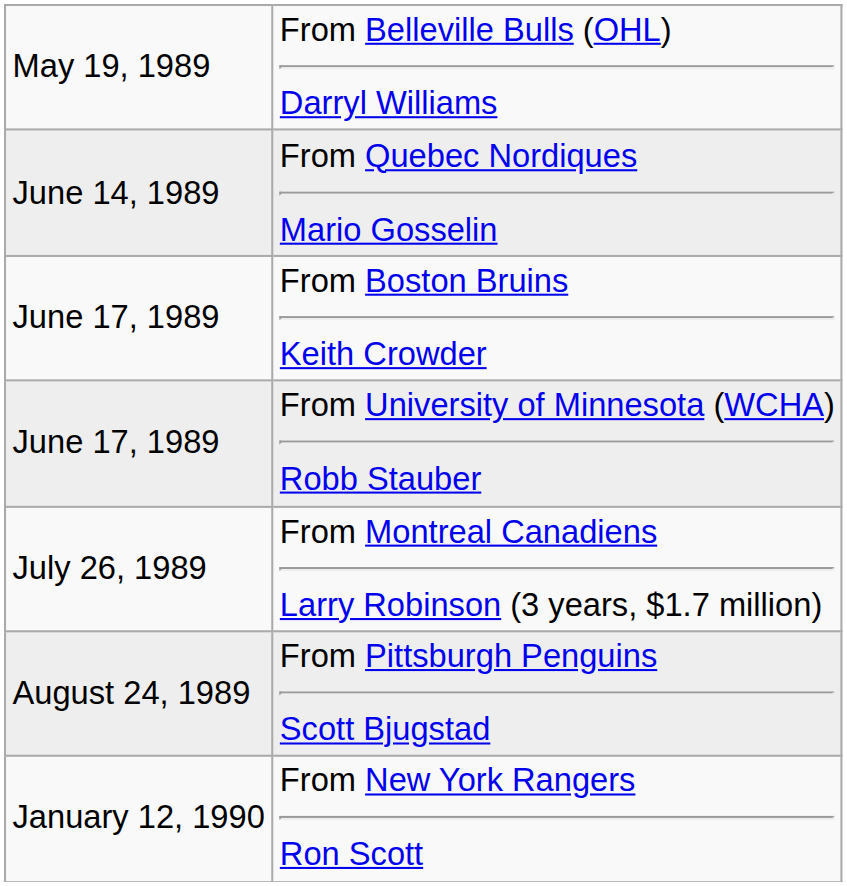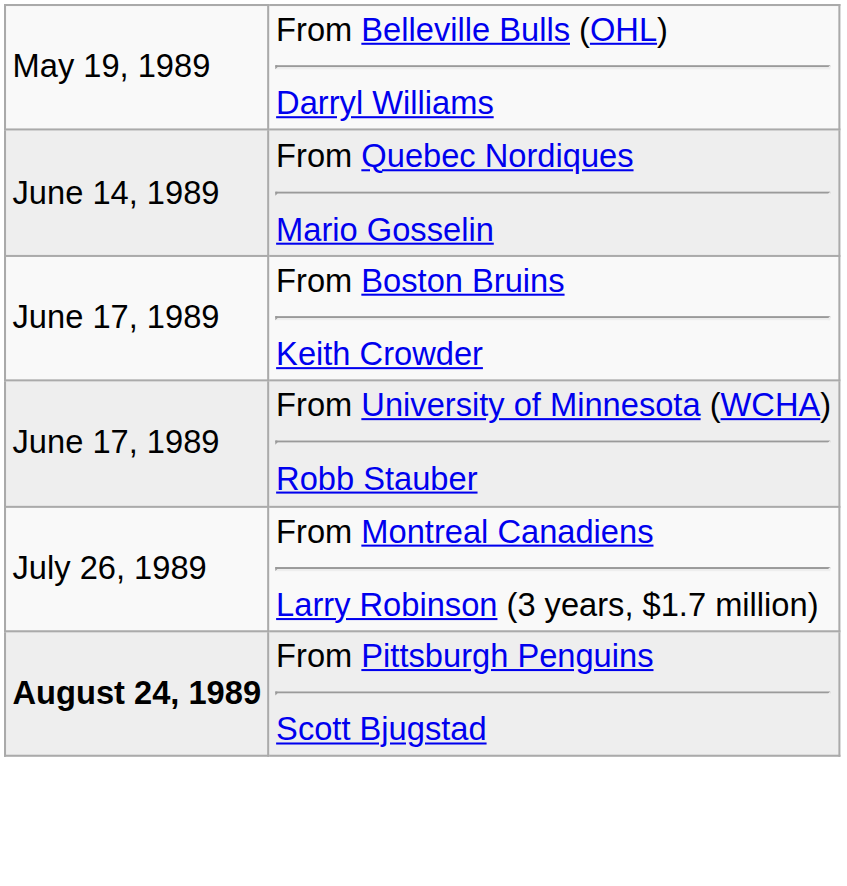 <table class="wikitable">
 <tr>
 <td>May 19, 1989</td>
 <td valign="top">From <a href='#'>Belleville Bulls</a> (<a href='#'>OHL</a>)<hr><a href='#'>Darryl Williams</a></td>
 </tr>
 <tr style="background:#eee;">
 <td>June 14, 1989</td>
 <td valign="top">From <a href='#'>Quebec Nordiques</a><hr><a href='#'>Mario Gosselin</a></td>
 </tr>
 <tr>
 <td>June 17, 1989</td>
 <td valign="top">From <a href='#'>Boston Bruins</a><hr><a href='#'>Keith Crowder</a></td>
 </tr>
 <tr style="background:#eee;">
 <td>June 17, 1989</td>
 <td valign="top">From <a href='#'>University of Minnesota</a> (<a href='#'>WCHA</a>)<hr><a href='#'>Robb Stauber</a></td>
 </tr>
 <tr>
 <td>July 26, 1989</td>
 <td valign="top">From <a href='#'>Montreal Canadiens</a><hr><a href='#'>Larry Robinson</a> (3 years, $1.7 million) </td>
 </tr>
 <tr style="background:#eee;">
-<td>August 24, 1989</td>
+<td><strong>August 24, 1989</strong></td>
 <td valign="top">From <a href='#'>Pittsburgh Penguins</a><hr><a href='#'>Scott Bjugstad</a></td>
 </tr>
-<tr>
-<td>January 12, 1990</td>
-<td valign="top">From <a href='#'>New York Rangers</a><hr><a href='#'>Ron Scott</a></td>
-</tr>
 </table>
